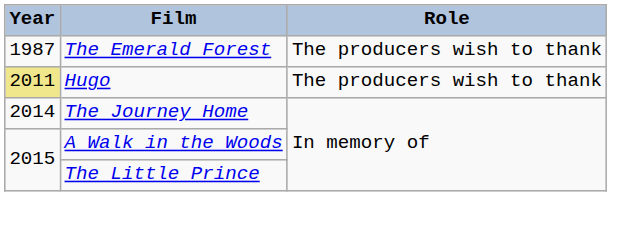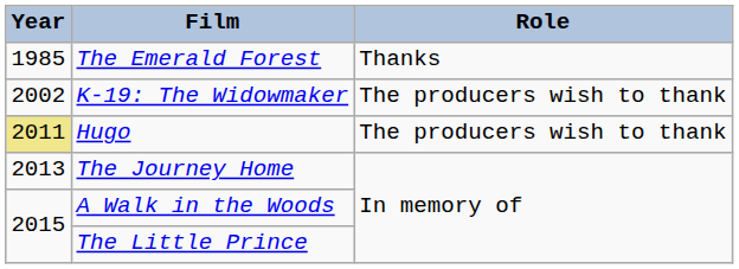 <table class="wikitable" style="font-size:95%;">
 <tr>
 <th style="background:#B0C4DE;">Year</th>
 <th style="background:#B0C4DE;">Film</th>
 <th style="background:#B0C4DE;">Role</th>
 </tr>
 <tr>
-<td>1987</td>
+<td>1985</td>
 <td><em><a href='#'>The Emerald Forest</a></em></td>
+<td>Thanks</td>
+</tr>
+<tr>
+<td>2002</td>
+<td><em><a href='#'>K-19: The Widowmaker</a></em></td>
 <td>The producers wish to thank</td>
 </tr>
 <tr>
 <td style="background: khaki;">2011</td>
 <td><em><a href='#'>Hugo</a></em></td>
 <td>The producers wish to thank</td>
 </tr>
 <tr>
-<td>2014</td>
+<td>2013</td>
 <td><em><a href='#'>The Journey Home</a></em></td>
 <td rowspan=3>In memory of</td>
 </tr>
 <tr>
 <td rowspan=2>2015</td>
 <td><em><a href='#'>A Walk in the Woods</a></em></td>
 </tr>
 <tr>
 <td><em><a href='#'>The Little Prince</a></em></td>
 </tr>
 </table>
